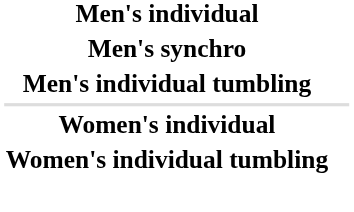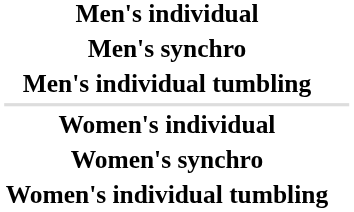 <table>
 <tr>
 <th scope="row">Men's  individual</th>
 <td></td>
 <td></td>
 <td></td>
 </tr>
 <tr>
 <th scope="row">Men's  synchro</th>
 <td></td>
 <td></td>
 <td></td>
 </tr>
 <tr>
 <th scope="row">Men's individual tumbling</th>
 <td></td>
 <td></td>
 <td></td>
 </tr>
 <tr bgcolor=#DDDDDD>
 <td colspan=4></td>
 </tr>
 <tr>
 <th scope="row">Women's  individual</th>
 <td></td>
 <td></td>
 <td></td>
 </tr>
 <tr>
+<th scope="row">Women's  synchro</th>
+<td></td>
+<td></td>
+<td></td>
+</tr>
+<tr>
 <th scope="row">Women's  individual tumbling</th>
 <td></td>
 <td></td>
 <td></td>
 </tr>
 </table>
